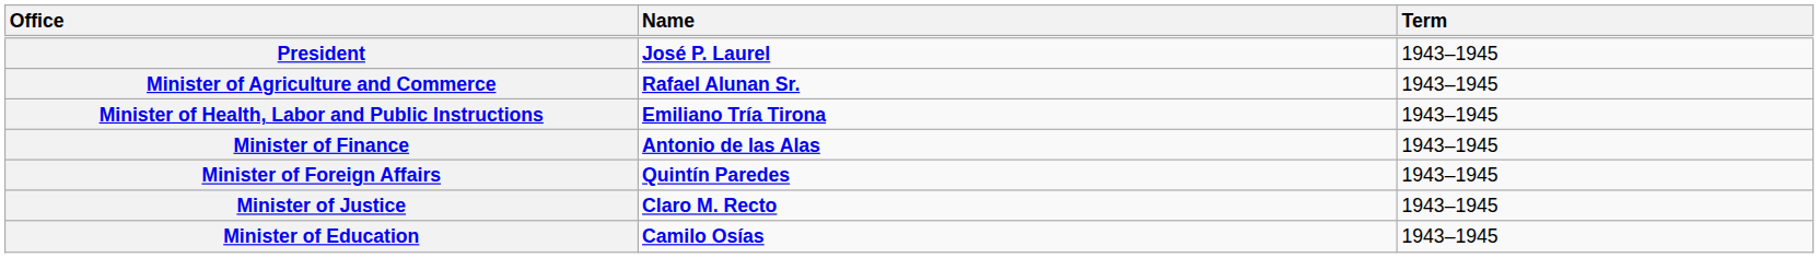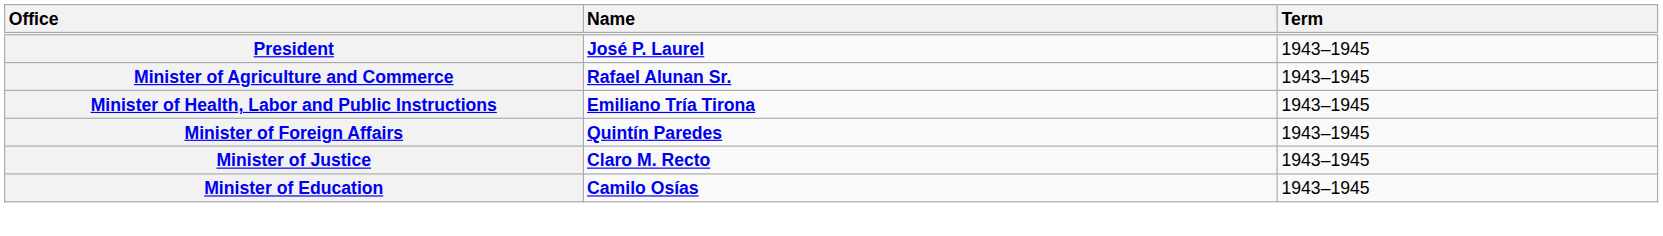 <table class="wikitable collapsible plainrowheaders toptextcells" style="width:90%; font-size:95%;">
 <tr style="border-bottom-style:double;">
 <th scope="col" style="text-align:left; width:35%;">Office</th>
 <th scope="col" style="text-align:left;">Name</th>
 <th scope="col" style="text-align:left;">Term</th>
 </tr>
 <tr>
 <th scope="row"><a href='#'>President</a></th>
 <td><strong><a href='#'>José P. Laurel</a></strong></td>
 <td>1943–1945</td>
 </tr>
 <tr>
 <th scope="row"><a href='#'>Minister of Agriculture and Commerce</a></th>
 <td><strong><a href='#'>Rafael Alunan Sr.</a></strong></td>
 <td>1943–1945</td>
 </tr>
 <tr>
 <th scope="row"><a href='#'>Minister of Health, Labor and Public Instructions</a></th>
 <td><strong><a href='#'>Emiliano Tría Tirona</a></strong></td>
 <td>1943–1945</td>
 </tr>
 <tr>
-<th scope="row"><a href='#'>Minister of Finance</a></th>
-<td><strong><a href='#'>Antonio de las Alas</a></strong></td>
-<td>1943–1945</td>
-</tr>
-<tr>
 <th scope="row"><a href='#'>Minister of Foreign Affairs</a></th>
 <td><strong><a href='#'>Quintín Paredes</a></strong></td>
 <td>1943–1945</td>
 </tr>
 <tr>
 <th scope="row"><a href='#'>Minister of Justice</a></th>
 <td><strong><a href='#'>Claro M. Recto</a></strong></td>
 <td>1943–1945</td>
 </tr>
 <tr>
 <th scope="row"><a href='#'>Minister of Education</a></th>
 <td><strong><a href='#'>Camilo Osías</a></strong></td>
 <td>1943–1945</td>
 </tr>
 </table>
